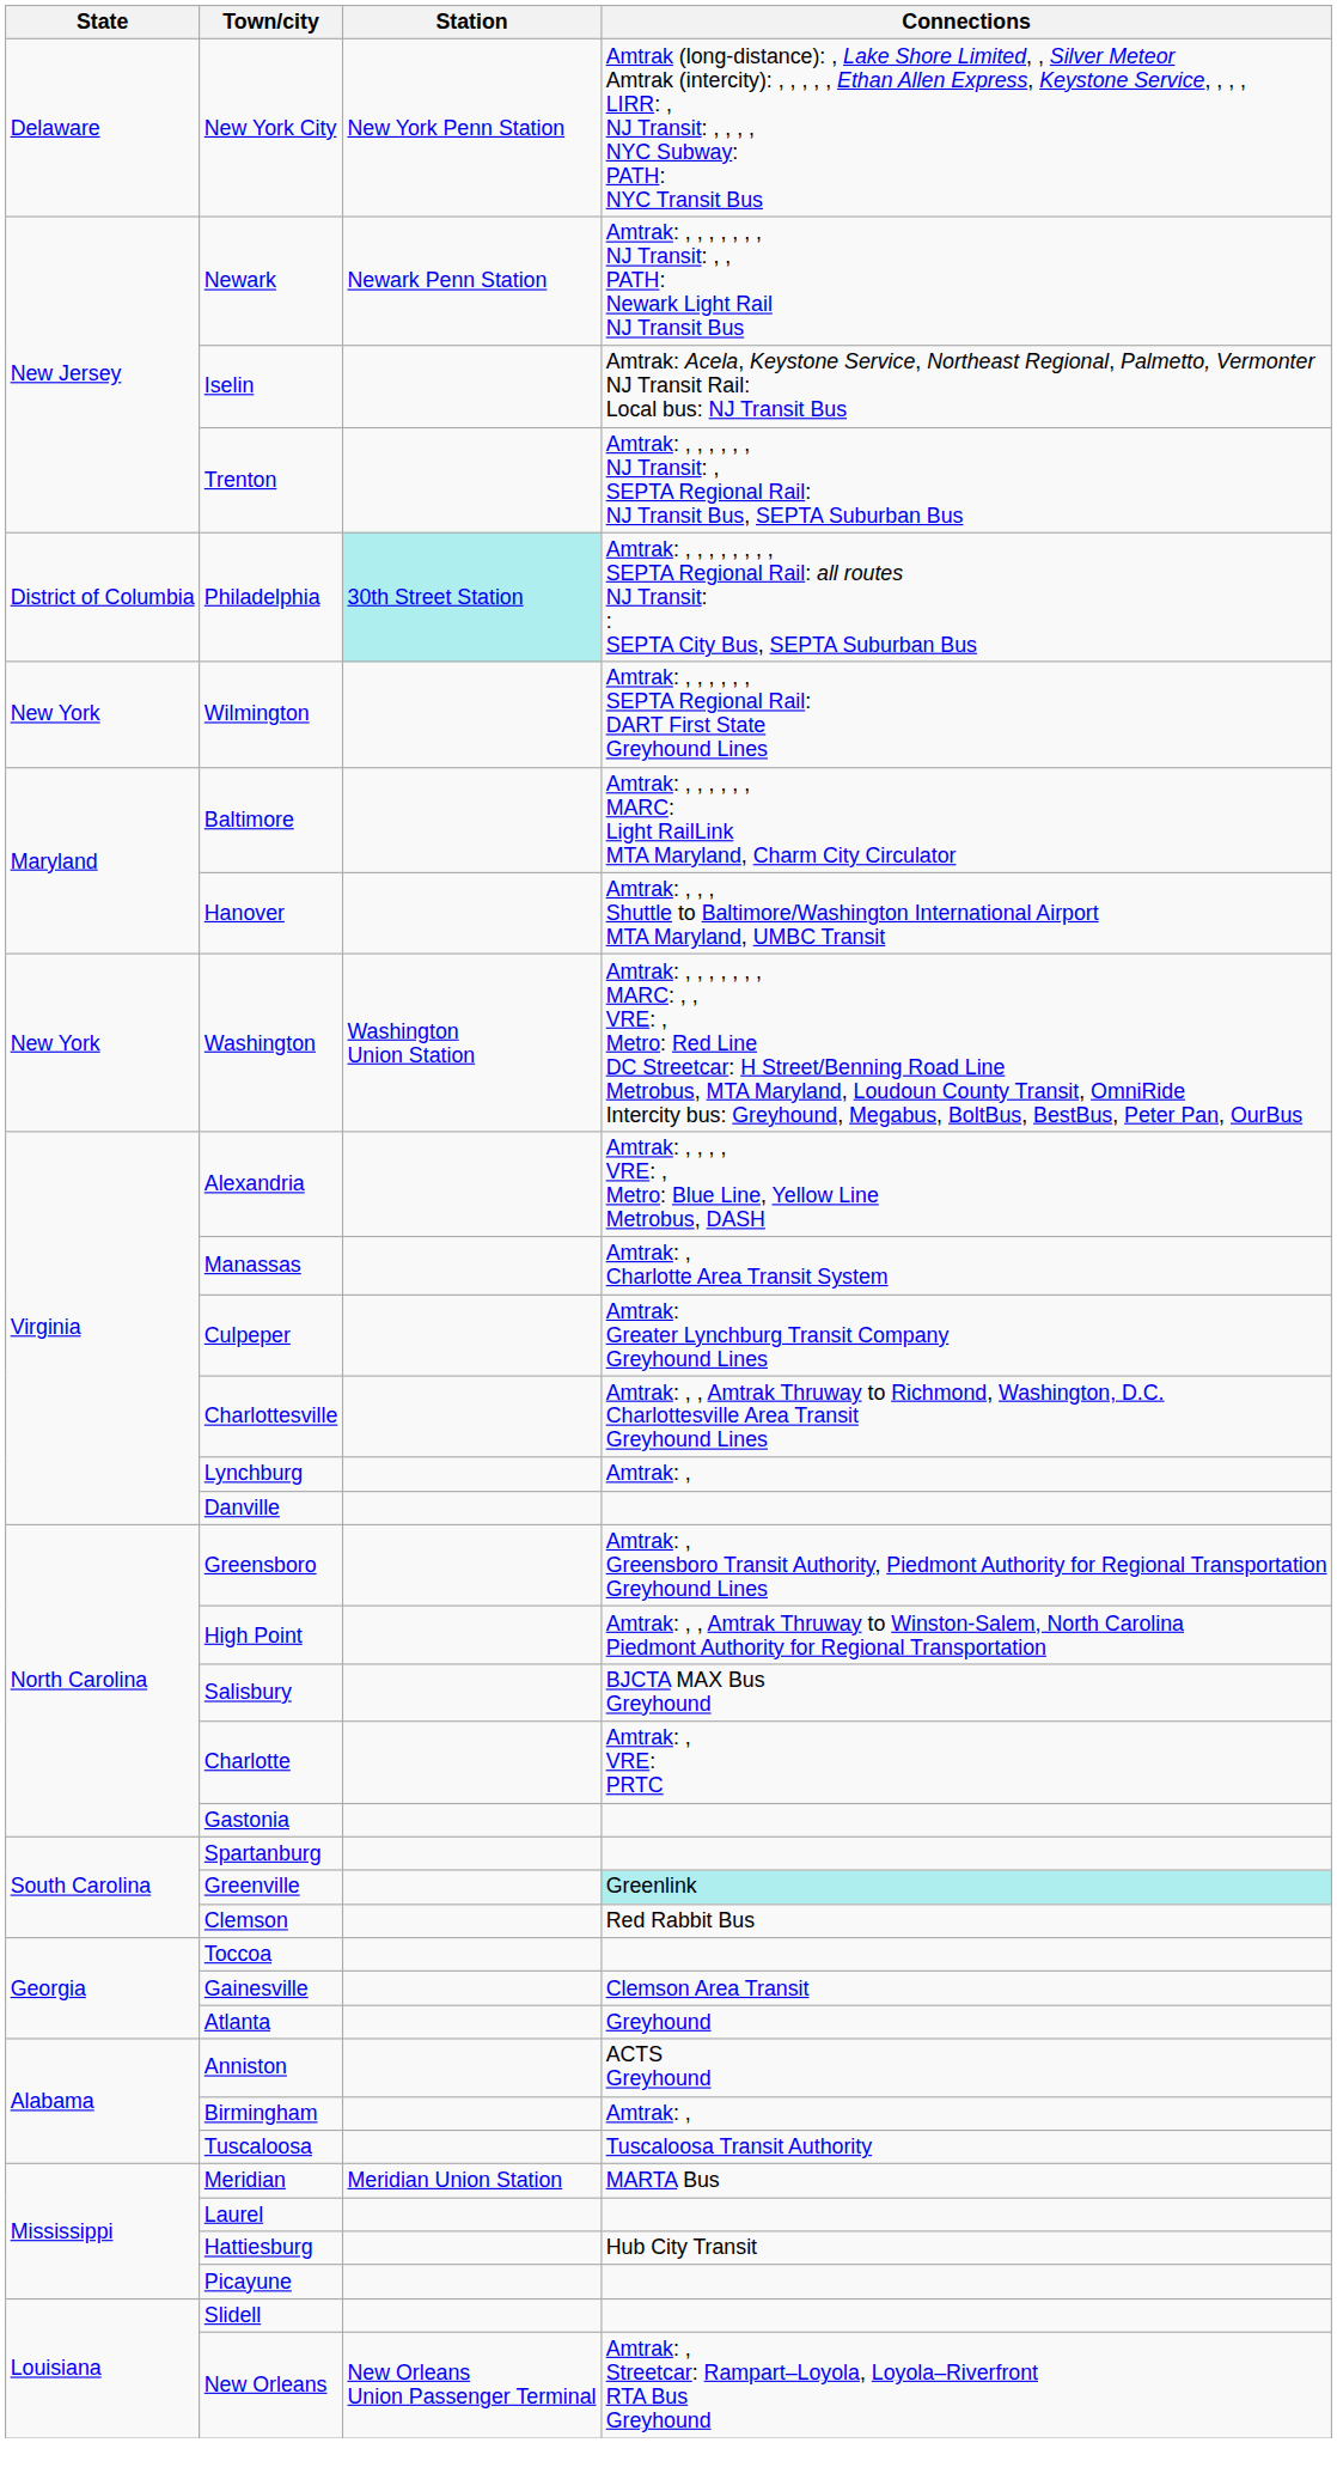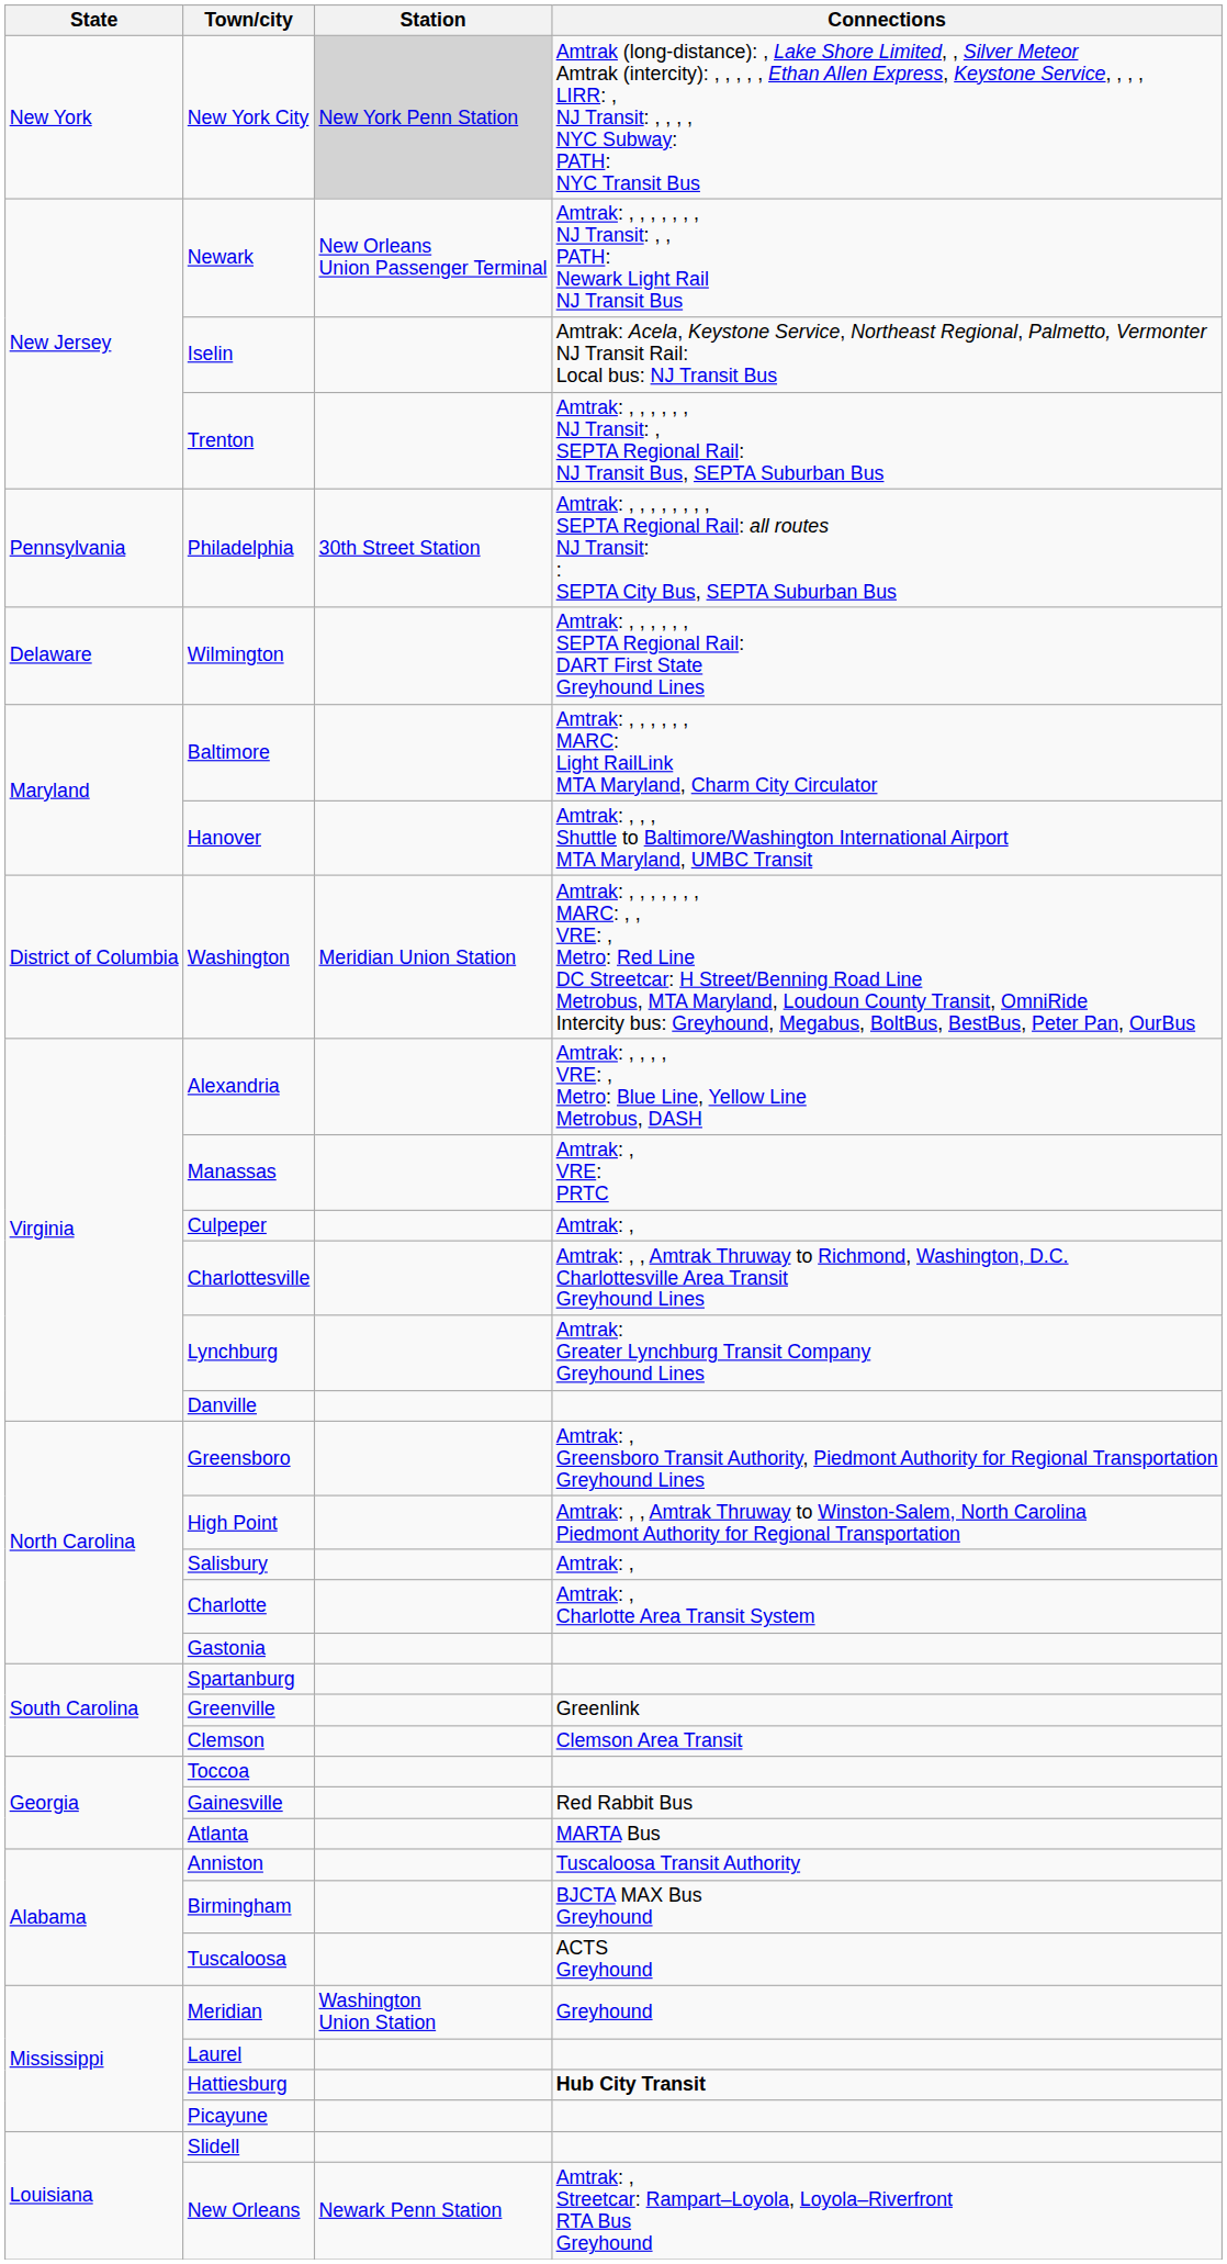 <table class="wikitable">
 <tr>
 <th>State</th>
 <th>Town/city</th>
 <th>Station</th>
 <th>Connections</th>
 </tr>
 <tr>
-<td><a href='#'>Delaware</a></td>
+<td><a href='#'>New York</a></td>
 <td><a href='#'>New York City</a></td>
-<td><a href='#'>New York Penn Station</a></td>
+<td style="background: lightgrey;"><a href='#'>New York Penn Station</a></td>
 <td> <a href='#'>Amtrak</a> (long-distance): , <em><a href='#'>Lake Shore Limited</a></em>, ,  <em><a href='#'>Silver Meteor</a></em><br> Amtrak (intercity): , , , , , <em><a href='#'>Ethan Allen Express</a></em>, <em><a href='#'>Keystone Service</a></em>, , , , <br> <a href='#'>LIRR</a>: , <br> <a href='#'>NJ Transit</a>: , , , , <br> <a href='#'>NYC Subway</a>: <br> <a href='#'>PATH</a>:   <br> <a href='#'>NYC Transit Bus</a></td>
 </tr>
 <tr>
 <td rowspan=3><a href='#'>New Jersey</a></td>
 <td><a href='#'>Newark</a></td>
-<td><a href='#'>Newark Penn Station</a></td>
+<td><a href='#'>New Orleans<br>Union Passenger Terminal</a></td>
 <td> <a href='#'>Amtrak</a>: , , , , , , , <br> <a href='#'>NJ Transit</a>: , , <br> <a href='#'>PATH</a>: <br> <a href='#'>Newark Light Rail</a><br> <a href='#'>NJ Transit Bus</a></td>
 </tr>
 <tr>
 <td><a href='#'>Iselin</a></td>
 <td></td>
 <td> Amtrak: <em>Acela</em>, <em>Keystone Service</em>, <em>Northeast Regional</em>, <em>Palmetto,</em> <em>Vermonter</em><br> NJ Transit Rail: <br> Local bus: <a href='#'>NJ Transit Bus</a></td>
 </tr>
 <tr>
 <td><a href='#'>Trenton</a></td>
 <td></td>
 <td> <a href='#'>Amtrak</a>: , , , , , , <br> <a href='#'>NJ Transit</a>: , <br> <a href='#'>SEPTA Regional Rail</a>: <br> <a href='#'>NJ Transit Bus</a>, <a href='#'>SEPTA Suburban Bus</a></td>
 </tr>
 <tr>
-<td><a href='#'>District of Columbia</a></td>
+<td><a href='#'>Pennsylvania</a></td>
 <td><a href='#'>Philadelphia</a></td>
-<td style="background: paleturquoise;"><a href='#'>30th Street Station</a></td>
+<td><a href='#'>30th Street Station</a></td>
 <td> <a href='#'>Amtrak</a>: , , , , , , , , <br> <a href='#'>SEPTA Regional Rail</a>: <em>all routes</em><br> <a href='#'>NJ Transit</a>: <br>:  <br> <a href='#'>SEPTA City Bus</a>, <a href='#'>SEPTA Suburban Bus</a></td>
 </tr>
 <tr>
-<td><a href='#'>New York</a></td>
+<td><a href='#'>Delaware</a></td>
 <td><a href='#'>Wilmington</a></td>
 <td></td>
 <td> <a href='#'>Amtrak</a>: , , , , , , <br> <a href='#'>SEPTA Regional Rail</a>: <br> <a href='#'>DART First State</a><br> <a href='#'>Greyhound Lines</a></td>
 </tr>
 <tr>
 <td rowspan=2><a href='#'>Maryland</a></td>
 <td><a href='#'>Baltimore</a></td>
 <td></td>
 <td> <a href='#'>Amtrak</a>: , , , , , , <br> <a href='#'>MARC</a>: <br> <a href='#'>Light RailLink</a><br> <a href='#'>MTA Maryland</a>, <a href='#'>Charm City Circulator</a></td>
 </tr>
 <tr>
 <td><a href='#'>Hanover</a></td>
 <td></td>
 <td> <a href='#'>Amtrak</a>: , , , <br> <a href='#'>Shuttle</a> to  <a href='#'>Baltimore/Washington International Airport</a><br> <a href='#'>MTA Maryland</a>, <a href='#'>UMBC Transit</a></td>
 </tr>
 <tr>
-<td><a href='#'>New York</a></td>
+<td><a href='#'>District of Columbia</a></td>
 <td><a href='#'>Washington</a></td>
-<td><a href='#'>Washington<br>Union Station</a></td>
+<td><a href='#'>Meridian Union Station</a></td>
 <td> <a href='#'>Amtrak</a>: , , , , , , , <br> <a href='#'>MARC</a>: , , <br> <a href='#'>VRE</a>: , <br> <a href='#'>Metro</a>:  <a href='#'>Red Line</a><br> <a href='#'>DC Streetcar</a>: <a href='#'>H Street/Benning Road Line</a><br> <a href='#'>Metrobus</a>, <a href='#'>MTA Maryland</a>, <a href='#'>Loudoun County Transit</a>, <a href='#'>OmniRide</a><br> Intercity bus:  <a href='#'>Greyhound</a>,  <a href='#'>Megabus</a>, <a href='#'>BoltBus</a>, <a href='#'>BestBus</a>, <a href='#'>Peter Pan</a>, <a href='#'>OurBus</a></td>
 </tr>
 <tr>
 <td rowspan=6><a href='#'>Virginia</a></td>
 <td><a href='#'>Alexandria</a></td>
 <td></td>
 <td> <a href='#'>Amtrak</a>: , , , , <br> <a href='#'>VRE</a>: , <br> <a href='#'>Metro</a>:  <a href='#'>Blue Line</a>,  <a href='#'>Yellow Line</a><br> <a href='#'>Metrobus</a>, <a href='#'>DASH</a></td>
 </tr>
 <tr>
 <td><a href='#'>Manassas</a></td>
 <td></td>
-<td> <a href='#'>Amtrak</a>: , <br> <a href='#'>Charlotte Area Transit System</a></td>
+<td> <a href='#'>Amtrak</a>: , <br> <a href='#'>VRE</a>: <br> <a href='#'>PRTC</a></td>
 </tr>
 <tr>
 <td><a href='#'>Culpeper</a></td>
 <td></td>
-<td> <a href='#'>Amtrak</a>: <br> <a href='#'>Greater Lynchburg Transit Company</a><br> <a href='#'>Greyhound Lines</a></td>
+<td> <a href='#'>Amtrak</a>: , </td>
 </tr>
 <tr>
 <td><a href='#'>Charlottesville</a></td>
 <td></td>
 <td> <a href='#'>Amtrak</a>: , , <a href='#'>Amtrak Thruway</a> to <a href='#'>Richmond</a>, <a href='#'>Washington, D.C.</a><br> <a href='#'>Charlottesville Area Transit</a><br> <a href='#'>Greyhound Lines</a></td>
 </tr>
 <tr>
 <td><a href='#'>Lynchburg</a></td>
 <td></td>
-<td> <a href='#'>Amtrak</a>: , </td>
+<td> <a href='#'>Amtrak</a>: <br> <a href='#'>Greater Lynchburg Transit Company</a><br> <a href='#'>Greyhound Lines</a></td>
 </tr>
 <tr>
 <td><a href='#'>Danville</a></td>
 <td></td>
 <td></td>
 </tr>
 <tr>
 <td rowspan=5><a href='#'>North Carolina</a></td>
 <td><a href='#'>Greensboro</a></td>
 <td></td>
 <td> <a href='#'>Amtrak</a>: , <br> <a href='#'>Greensboro Transit Authority</a>, <a href='#'>Piedmont Authority for Regional Transportation</a><br> <a href='#'>Greyhound Lines</a></td>
 </tr>
 <tr>
 <td><a href='#'>High Point</a></td>
 <td></td>
 <td> <a href='#'>Amtrak</a>: , , <a href='#'>Amtrak Thruway</a> to <a href='#'>Winston-Salem, North Carolina</a><br> <a href='#'>Piedmont Authority for Regional Transportation</a></td>
 </tr>
 <tr>
 <td><a href='#'>Salisbury</a></td>
 <td></td>
-<td> <a href='#'>BJCTA</a> MAX Bus<br> <a href='#'>Greyhound</a></td>
+<td> <a href='#'>Amtrak</a>: , </td>
 </tr>
 <tr>
 <td><a href='#'>Charlotte</a></td>
 <td></td>
-<td> <a href='#'>Amtrak</a>: , <br> <a href='#'>VRE</a>: <br> <a href='#'>PRTC</a></td>
+<td> <a href='#'>Amtrak</a>: , <br> <a href='#'>Charlotte Area Transit System</a></td>
 </tr>
 <tr>
 <td><a href='#'>Gastonia</a></td>
 <td></td>
 <td></td>
 </tr>
 <tr>
 <td rowspan=3><a href='#'>South Carolina</a></td>
 <td><a href='#'>Spartanburg</a></td>
 <td></td>
 <td></td>
 </tr>
 <tr>
 <td><a href='#'>Greenville</a></td>
 <td></td>
-<td style="background: paleturquoise;"> Greenlink</td>
+<td> Greenlink</td>
 </tr>
 <tr>
 <td><a href='#'>Clemson</a></td>
 <td></td>
-<td> Red Rabbit Bus</td>
+<td> <a href='#'>Clemson Area Transit</a></td>
 </tr>
 <tr>
 <td rowspan=3><a href='#'>Georgia</a></td>
 <td><a href='#'>Toccoa</a></td>
 <td></td>
 <td></td>
 </tr>
 <tr>
 <td><a href='#'>Gainesville</a></td>
 <td></td>
-<td> <a href='#'>Clemson Area Transit</a></td>
+<td> Red Rabbit Bus</td>
 </tr>
 <tr>
 <td><a href='#'>Atlanta</a></td>
 <td></td>
-<td> <a href='#'>Greyhound</a></td>
+<td> <a href='#'>MARTA</a> Bus</td>
 </tr>
 <tr>
 <td rowspan=3><a href='#'>Alabama</a></td>
 <td><a href='#'>Anniston</a></td>
 <td></td>
-<td> ACTS<br> <a href='#'>Greyhound</a></td>
+<td> <a href='#'>Tuscaloosa Transit Authority</a></td>
 </tr>
 <tr>
 <td><a href='#'>Birmingham</a></td>
 <td></td>
-<td> <a href='#'>Amtrak</a>: , </td>
+<td> <a href='#'>BJCTA</a> MAX Bus<br> <a href='#'>Greyhound</a></td>
 </tr>
 <tr>
 <td><a href='#'>Tuscaloosa</a></td>
 <td></td>
-<td> <a href='#'>Tuscaloosa Transit Authority</a></td>
+<td> ACTS<br> <a href='#'>Greyhound</a></td>
 </tr>
 <tr>
 <td rowspan=4><a href='#'>Mississippi</a></td>
 <td><a href='#'>Meridian</a></td>
-<td><a href='#'>Meridian Union Station</a></td>
-<td> <a href='#'>MARTA</a> Bus</td>
+<td><a href='#'>Washington<br>Union Station</a></td>
+<td> <a href='#'>Greyhound</a></td>
 </tr>
 <tr>
 <td><a href='#'>Laurel</a></td>
 <td></td>
 <td></td>
 </tr>
 <tr>
 <td><a href='#'>Hattiesburg</a></td>
 <td></td>
-<td> Hub City Transit</td>
+<td><strong> Hub City Transit</strong></td>
 </tr>
 <tr>
 <td><a href='#'>Picayune</a></td>
 <td></td>
 <td></td>
 </tr>
 <tr>
 <td rowspan=2><a href='#'>Louisiana</a></td>
 <td><a href='#'>Slidell</a></td>
 <td></td>
 <td></td>
 </tr>
 <tr>
 <td><a href='#'>New Orleans</a></td>
-<td><a href='#'>New Orleans<br>Union Passenger Terminal</a></td>
+<td><a href='#'>Newark Penn Station</a></td>
 <td> <a href='#'>Amtrak</a>: ,  <br> <a href='#'>Streetcar</a>:  <a href='#'>Rampart–Loyola</a>,  <a href='#'>Loyola–Riverfront</a><br> <a href='#'>RTA Bus</a><br> <a href='#'>Greyhound</a></td>
 </tr>
 </table>
